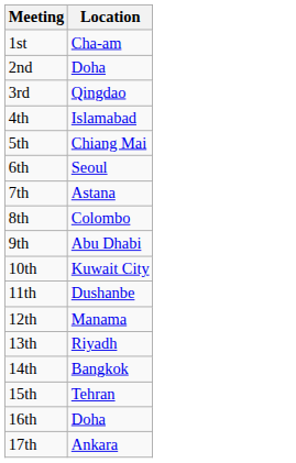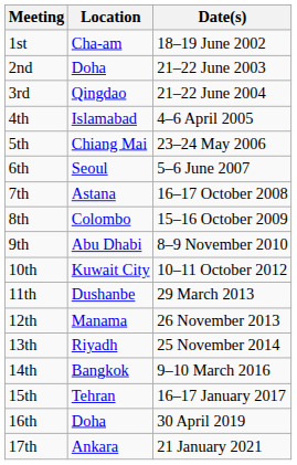 <table class="wikitable">
 <tr>
 <th>Meeting</th>
 <th>Location</th>
+<th>Date(s)</th>
 </tr>
 <tr>
 <td>1st</td>
 <td> <a href='#'>Cha-am</a></td>
+<td>18–19 June 2002</td>
 </tr>
 <tr>
 <td>2nd</td>
 <td> <a href='#'>Doha</a></td>
+<td>21–22 June 2003</td>
 </tr>
 <tr>
 <td>3rd</td>
 <td> <a href='#'>Qingdao</a></td>
+<td>21–22 June 2004</td>
 </tr>
 <tr>
 <td>4th</td>
 <td> <a href='#'>Islamabad</a></td>
+<td>4–6 April 2005</td>
 </tr>
 <tr>
 <td>5th</td>
 <td> <a href='#'>Chiang Mai</a></td>
+<td>23–24 May 2006</td>
 </tr>
 <tr>
 <td>6th</td>
 <td> <a href='#'>Seoul</a></td>
+<td>5–6 June 2007</td>
 </tr>
 <tr>
 <td>7th</td>
 <td> <a href='#'>Astana</a></td>
+<td>16–17 October 2008</td>
 </tr>
 <tr>
 <td>8th</td>
 <td> <a href='#'>Colombo</a></td>
+<td>15–16 October 2009</td>
 </tr>
 <tr>
 <td>9th</td>
 <td> <a href='#'>Abu Dhabi</a></td>
+<td>8–9 November 2010</td>
 </tr>
 <tr>
 <td>10th</td>
 <td> <a href='#'>Kuwait City</a></td>
+<td>10–11 October 2012</td>
 </tr>
 <tr>
 <td>11th</td>
 <td> <a href='#'>Dushanbe</a></td>
+<td>29 March 2013</td>
 </tr>
 <tr>
 <td>12th</td>
 <td> <a href='#'>Manama</a></td>
+<td>26 November 2013</td>
 </tr>
 <tr>
 <td>13th</td>
 <td> <a href='#'>Riyadh</a></td>
+<td>25 November 2014</td>
 </tr>
 <tr>
 <td>14th</td>
 <td> <a href='#'>Bangkok</a></td>
+<td>9–10 March 2016</td>
 </tr>
 <tr>
 <td>15th</td>
 <td> <a href='#'>Tehran</a></td>
+<td>16–17 January 2017</td>
 </tr>
 <tr>
 <td>16th</td>
 <td> <a href='#'>Doha</a></td>
+<td>30 April 2019</td>
 </tr>
 <tr>
 <td>17th</td>
 <td> <a href='#'>Ankara</a></td>
+<td>21 January 2021</td>
 </tr>
 </table>
